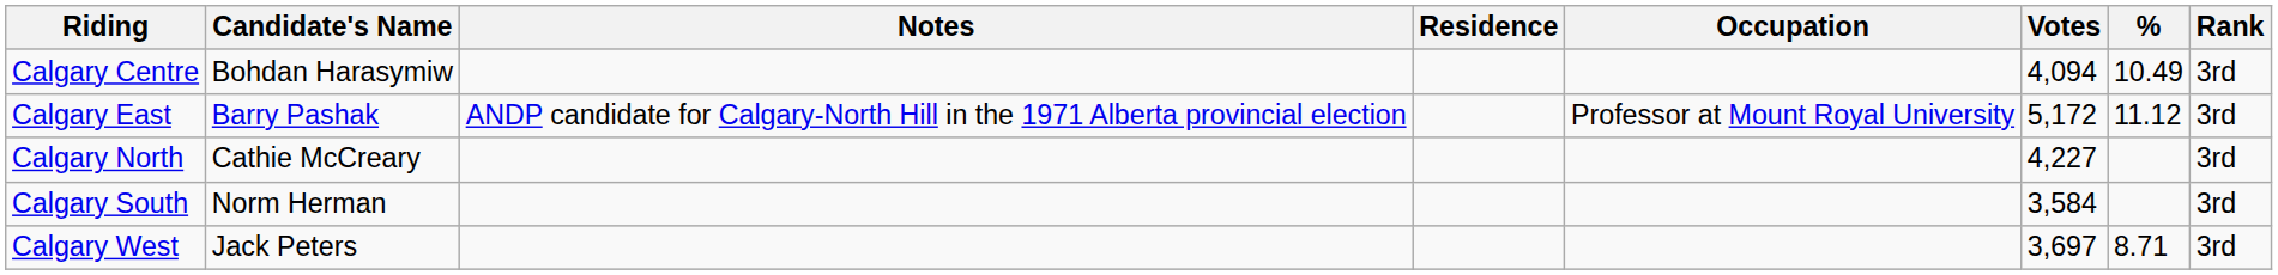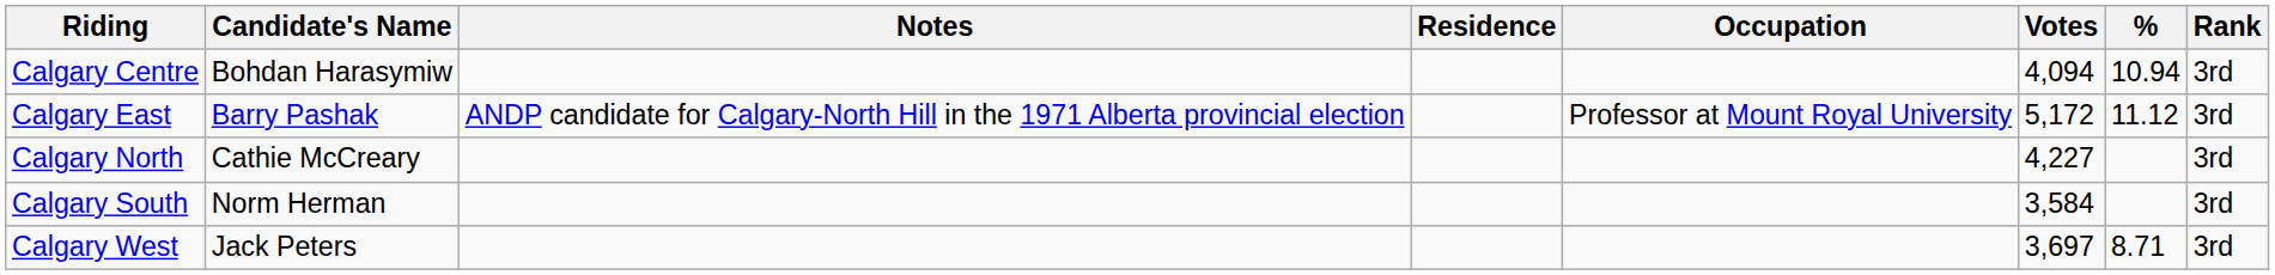 <table class="wikitable sortable">
 <tr>
 <th>Riding<br></th>
 <th>Candidate's Name</th>
 <th>Notes</th>
 <th>Residence</th>
 <th>Occupation</th>
 <th>Votes</th>
 <th>%</th>
 <th>Rank</th>
 </tr>
 <tr>
 <td><a href='#'>Calgary Centre</a></td>
 <td>Bohdan Harasymiw</td>
 <td></td>
 <td></td>
 <td></td>
 <td>4,094</td>
-<td>10.49</td>
+<td>10.94</td>
 <td>3rd</td>
 </tr>
 <tr>
 <td><a href='#'>Calgary East</a></td>
 <td><a href='#'>Barry Pashak</a></td>
 <td><a href='#'>ANDP</a> candidate for <a href='#'>Calgary-North Hill</a> in the <a href='#'>1971 Alberta provincial election</a></td>
 <td></td>
 <td>Professor at <a href='#'>Mount Royal University</a></td>
 <td>5,172</td>
 <td>11.12</td>
 <td>3rd</td>
 </tr>
 <tr>
 <td><a href='#'>Calgary North</a></td>
 <td>Cathie McCreary</td>
 <td></td>
 <td></td>
 <td></td>
 <td>4,227</td>
 <td></td>
 <td>3rd</td>
 </tr>
 <tr>
 <td><a href='#'>Calgary South</a></td>
 <td>Norm Herman</td>
 <td></td>
 <td></td>
 <td></td>
 <td>3,584</td>
 <td></td>
 <td>3rd</td>
 </tr>
 <tr>
 <td><a href='#'>Calgary West</a></td>
 <td>Jack Peters</td>
 <td></td>
 <td></td>
 <td></td>
 <td>3,697</td>
 <td>8.71</td>
 <td>3rd</td>
 </tr>
 </table>
